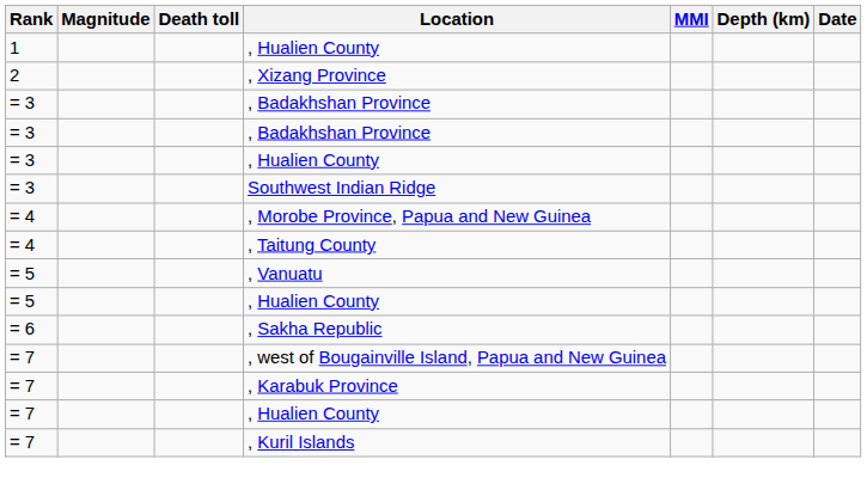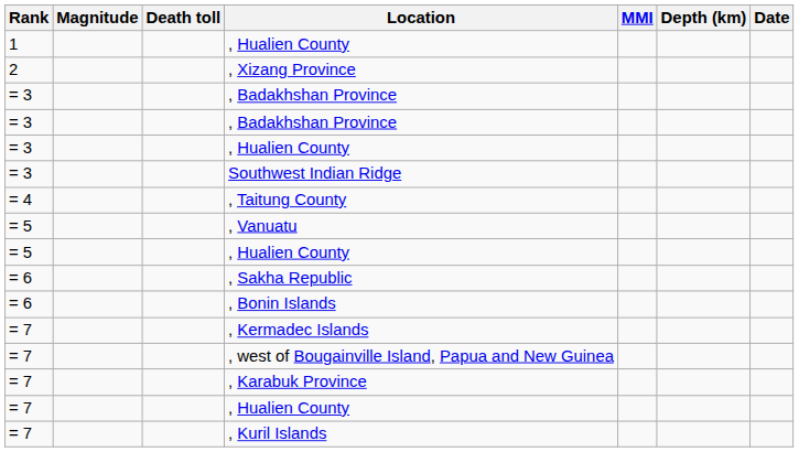 <table class="sortable wikitable" style="font-size:100%;">
 <tr>
 <th>Rank</th>
 <th>Magnitude</th>
 <th>Death toll</th>
 <th>Location</th>
 <th><a href='#'>MMI</a></th>
 <th>Depth (km)</th>
 <th>Date</th>
 </tr>
 <tr>
 <td>1</td>
 <td></td>
 <td></td>
 <td>, <a href='#'>Hualien County</a></td>
 <td></td>
 <td></td>
 <td></td>
 </tr>
 <tr>
 <td>2</td>
 <td></td>
 <td></td>
 <td>, <a href='#'>Xizang Province</a></td>
 <td></td>
 <td></td>
 <td></td>
 </tr>
 <tr>
 <td>= 3</td>
 <td></td>
 <td></td>
 <td>, <a href='#'>Badakhshan Province</a></td>
 <td></td>
 <td></td>
 <td></td>
 </tr>
 <tr>
 <td>= 3</td>
 <td></td>
 <td></td>
 <td>, <a href='#'>Badakhshan Province</a></td>
 <td></td>
 <td></td>
 <td></td>
 </tr>
 <tr>
 <td>= 3</td>
 <td></td>
 <td></td>
 <td>, <a href='#'>Hualien County</a></td>
 <td></td>
 <td></td>
 <td></td>
 </tr>
 <tr>
 <td>= 3</td>
 <td></td>
 <td></td>
 <td><a href='#'>Southwest Indian Ridge</a></td>
 <td></td>
 <td></td>
 <td></td>
 </tr>
 <tr>
 <td>= 4</td>
 <td></td>
 <td></td>
-<td>, <a href='#'>Morobe Province</a>, <a href='#'>Papua and New Guinea</a></td>
-<td></td>
-<td></td>
-<td></td>
-</tr>
-<tr>
-<td>= 4</td>
-<td></td>
-<td></td>
 <td>, <a href='#'>Taitung County</a></td>
 <td></td>
 <td></td>
 <td></td>
 </tr>
 <tr>
 <td>= 5</td>
 <td></td>
 <td></td>
 <td>, <a href='#'>Vanuatu</a></td>
 <td></td>
 <td></td>
 <td></td>
 </tr>
 <tr>
 <td>= 5</td>
 <td></td>
 <td></td>
 <td>, <a href='#'>Hualien County</a></td>
 <td></td>
 <td></td>
 <td></td>
 </tr>
 <tr>
 <td>= 6</td>
 <td></td>
 <td></td>
 <td>, <a href='#'>Sakha Republic</a></td>
+<td></td>
+<td></td>
+<td></td>
+</tr>
+<tr>
+<td>= 6</td>
+<td></td>
+<td></td>
+<td>, <a href='#'>Bonin Islands</a></td>
+<td></td>
+<td></td>
+<td></td>
+</tr>
+<tr>
+<td>= 7</td>
+<td></td>
+<td></td>
+<td>, <a href='#'>Kermadec Islands</a></td>
 <td></td>
 <td></td>
 <td></td>
 </tr>
 <tr>
 <td>= 7</td>
 <td></td>
 <td></td>
 <td>, west of <a href='#'>Bougainville Island</a>, <a href='#'>Papua and New Guinea</a></td>
 <td></td>
 <td></td>
 <td></td>
 </tr>
 <tr>
 <td>= 7</td>
 <td></td>
 <td></td>
 <td>, <a href='#'>Karabuk Province</a></td>
 <td></td>
 <td></td>
 <td></td>
 </tr>
 <tr>
 <td>= 7</td>
 <td></td>
 <td></td>
 <td>, <a href='#'>Hualien County</a></td>
 <td></td>
 <td></td>
 <td></td>
 </tr>
 <tr>
 <td>= 7</td>
 <td></td>
 <td></td>
 <td>, <a href='#'>Kuril Islands</a></td>
 <td></td>
 <td></td>
 <td></td>
 </tr>
 </table>
